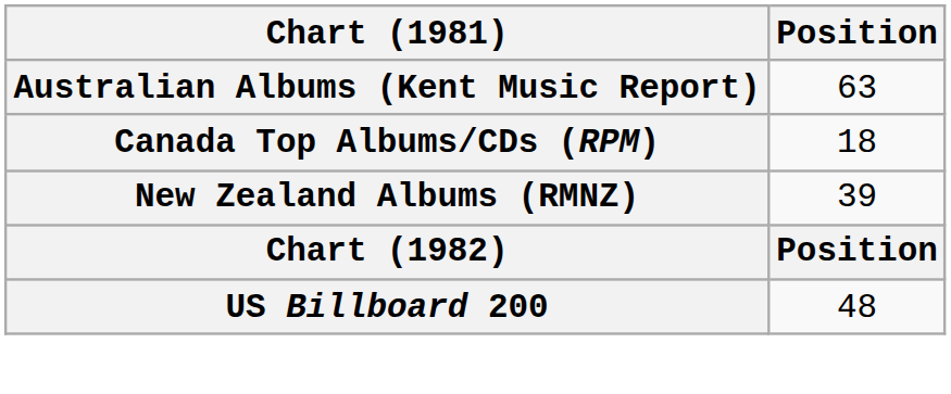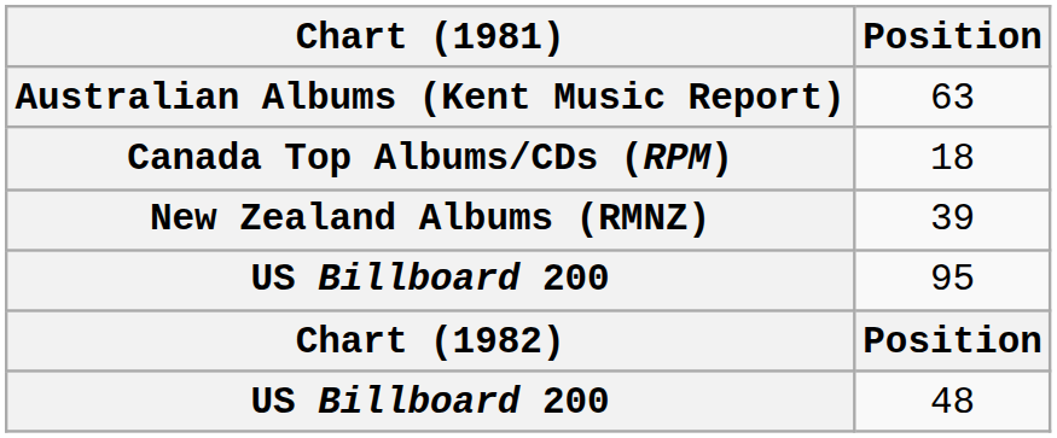 <table class="wikitable sortable plainrowheaders" style="text-align:center">
 <tr>
 <th scope="col">Chart (1981)</th>
 <th scope="col">Position</th>
 </tr>
 <tr>
 <th scope="row">Australian Albums (Kent Music Report)</th>
 <td>63</td>
 </tr>
 <tr>
 <th scope="row">Canada Top Albums/CDs (<em>RPM</em>)</th>
 <td>18</td>
 </tr>
 <tr>
 <th scope="row">New Zealand Albums (RMNZ)</th>
 <td>39</td>
 </tr>
 <tr>
+<th scope="row">US <em>Billboard</em> 200</th>
+<td>95</td>
+</tr>
+<tr>
 <th scope="col">Chart (1982)</th>
 <th scope="col">Position</th>
 </tr>
 <tr>
 <th scope="row">US <em>Billboard</em> 200</th>
 <td>48</td>
 </tr>
 </table>
